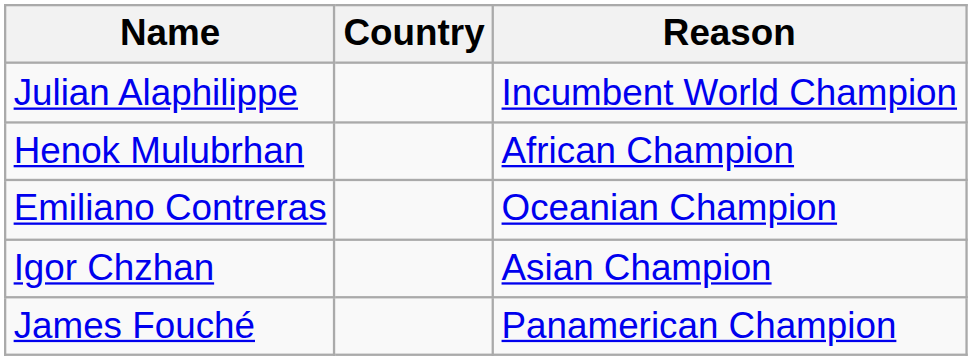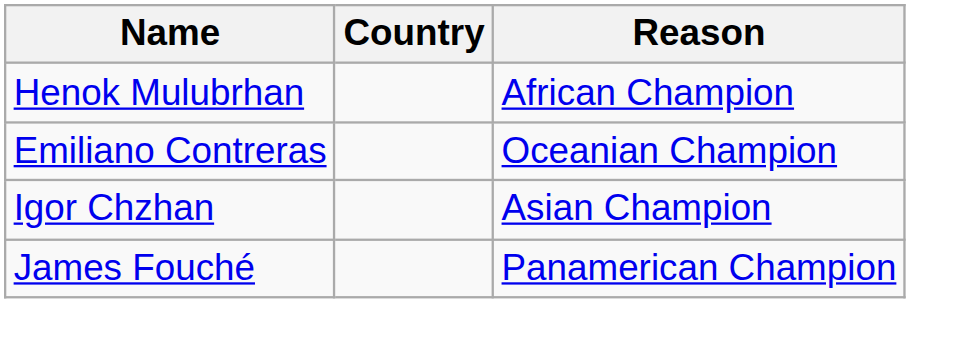 <table class="wikitable">
 <tr>
 <th>Name</th>
 <th>Country</th>
 <th>Reason</th>
-</tr>
-<tr>
-<td><a href='#'>Julian Alaphilippe</a></td>
-<td></td>
-<td><a href='#'>Incumbent World Champion</a></td>
 </tr>
 <tr>
 <td><a href='#'>Henok Mulubrhan</a></td>
 <td></td>
 <td><a href='#'>African Champion</a></td>
 </tr>
 <tr>
 <td><a href='#'>Emiliano Contreras</a></td>
 <td></td>
 <td><a href='#'>Oceanian Champion</a></td>
 </tr>
 <tr>
 <td><a href='#'>Igor Chzhan</a></td>
 <td></td>
 <td><a href='#'>Asian Champion</a></td>
 </tr>
 <tr>
 <td><a href='#'>James Fouché</a></td>
 <td></td>
 <td><a href='#'>Panamerican Champion</a></td>
 </tr>
 </table>
